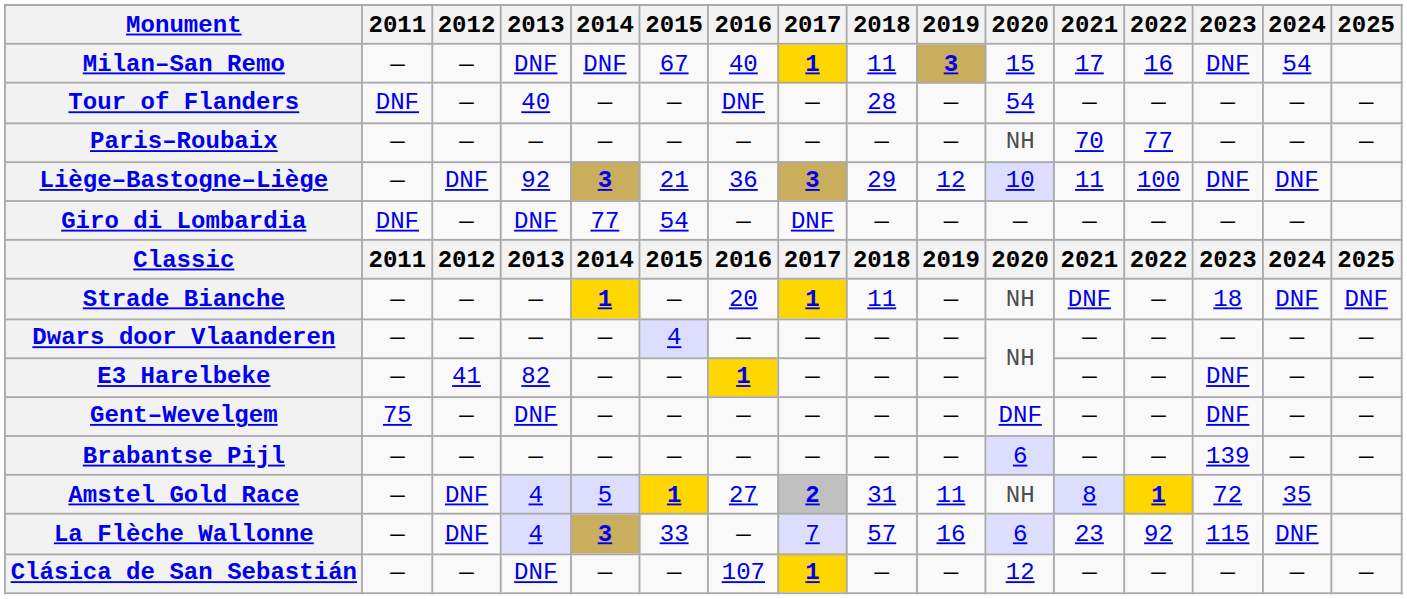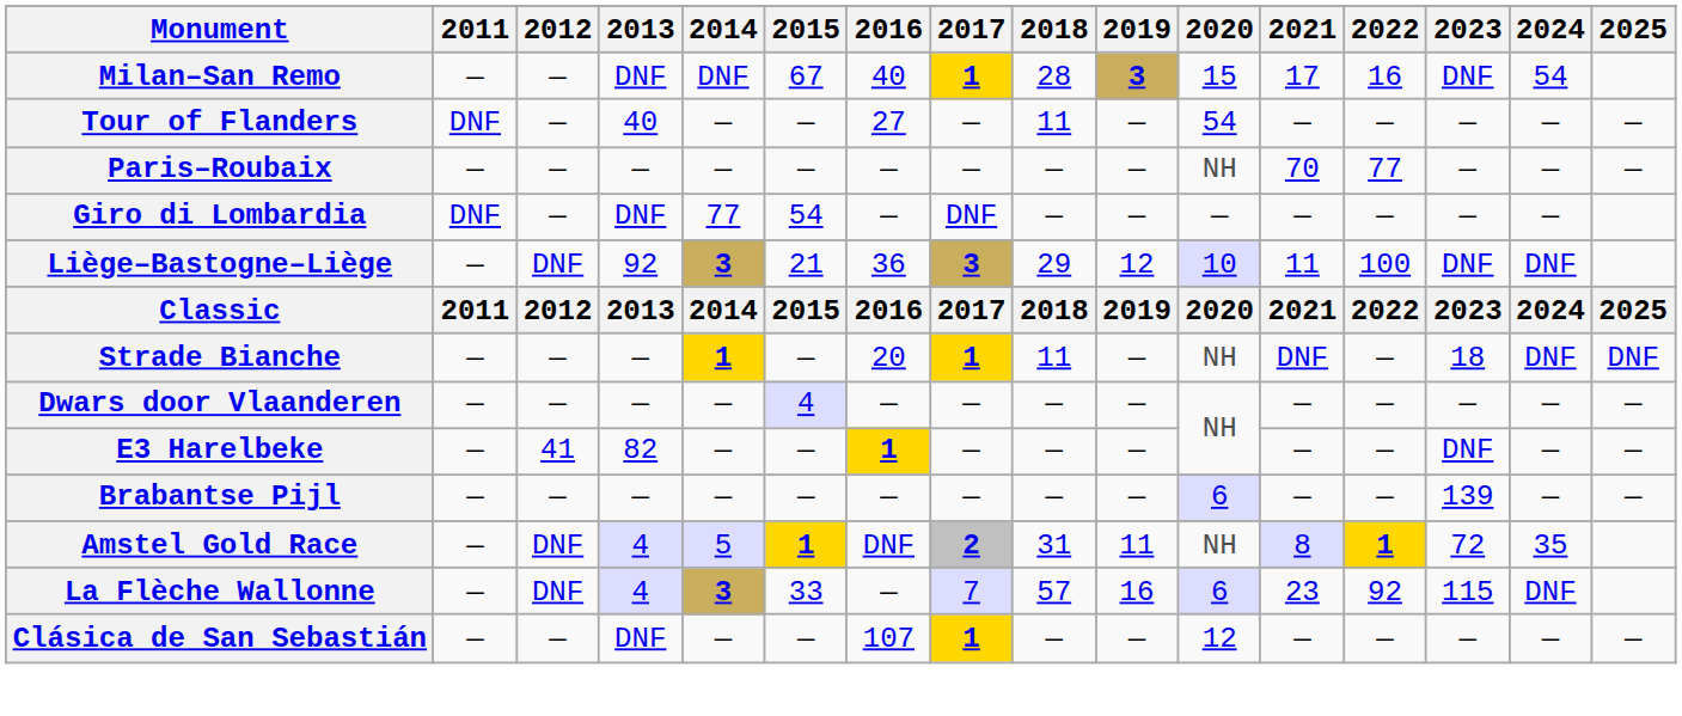 <table class="wikitable plainrowheaders">
 <tr>
 </tr>
 <tr>
 <th><a href='#'>Monument</a></th>
 <th scope="col">2011</th>
 <th scope="col">2012</th>
 <th scope="col">2013</th>
 <th scope="col">2014</th>
 <th scope="col">2015</th>
 <th scope="col">2016</th>
 <th scope="col">2017</th>
 <th scope="col">2018</th>
 <th scope="col">2019</th>
 <th scope="col">2020</th>
 <th scope="col">2021</th>
 <th scope="col">2022</th>
 <th scope="col">2023</th>
 <th scope="col">2024</th>
 <th scope="col">2025</th>
 </tr>
 <tr style="text-align:center;">
 <th scope="row"><a href='#'>Milan–San Remo</a></th>
 <td>—</td>
 <td>—</td>
 <td><a href='#'>DNF</a></td>
 <td><a href='#'>DNF</a></td>
 <td><a href='#'>67</a></td>
 <td><a href='#'>40</a></td>
 <td style="background:gold;"><a href='#'><strong>1</strong></a></td>
-<td><a href='#'>11</a></td>
+<td><a href='#'>28</a></td>
 <td style="background:#C9AE5D;"><a href='#'><strong>3</strong></a></td>
 <td><a href='#'>15</a></td>
 <td><a href='#'>17</a></td>
 <td><a href='#'>16</a></td>
 <td><a href='#'>DNF</a></td>
 <td><a href='#'>54</a></td>
 <td></td>
 </tr>
 <tr style="text-align:center;">
 <th scope="row"><a href='#'>Tour of Flanders</a></th>
 <td><a href='#'>DNF</a></td>
 <td>—</td>
 <td><a href='#'>40</a></td>
 <td>—</td>
 <td>—</td>
-<td><a href='#'>DNF</a></td>
+<td><a href='#'>27</a></td>
 <td>—</td>
-<td><a href='#'>28</a></td>
+<td><a href='#'>11</a></td>
 <td>—</td>
 <td><a href='#'>54</a></td>
 <td>—</td>
 <td>—</td>
 <td>—</td>
 <td>—</td>
 <td>—</td>
 </tr>
 <tr style="text-align:center;">
 <th scope="row"><a href='#'>Paris–Roubaix</a></th>
 <td>—</td>
 <td>—</td>
 <td>—</td>
 <td>—</td>
 <td>—</td>
 <td>—</td>
 <td>—</td>
 <td>—</td>
 <td>—</td>
 <td style="color:#4d4d4d;">NH</td>
 <td><a href='#'>70</a></td>
 <td><a href='#'>77</a></td>
 <td>—</td>
 <td>—</td>
 <td>—</td>
 </tr>
 <tr style="text-align:center;">
+<th scope="row"><a href='#'>Giro di Lombardia</a></th>
+<td><a href='#'>DNF</a></td>
+<td>—</td>
+<td><a href='#'>DNF</a></td>
+<td><a href='#'>77</a></td>
+<td><a href='#'>54</a></td>
+<td>—</td>
+<td><a href='#'>DNF</a></td>
+<td>—</td>
+<td>—</td>
+<td>—</td>
+<td>—</td>
+<td>—</td>
+<td>—</td>
+<td>—</td>
+<td></td>
+</tr>
+<tr style="text-align:center;">
 <th scope="row"><a href='#'>Liège–Bastogne–Liège</a></th>
 <td>—</td>
 <td><a href='#'>DNF</a></td>
 <td><a href='#'>92</a></td>
 <td style="background:#C9AE5D;"><a href='#'><strong>3</strong></a></td>
 <td><a href='#'>21</a></td>
 <td><a href='#'>36</a></td>
 <td style="background:#C9AE5D;"><a href='#'><strong>3</strong></a></td>
 <td><a href='#'>29</a></td>
 <td><a href='#'>12</a></td>
 <td style="background:#ddf;"><a href='#'>10</a></td>
 <td><a href='#'>11</a></td>
 <td><a href='#'>100</a></td>
 <td><a href='#'>DNF</a></td>
 <td><a href='#'>DNF</a></td>
-<td></td>
-</tr>
-<tr style="text-align:center;">
-<th scope="row"><a href='#'>Giro di Lombardia</a></th>
-<td><a href='#'>DNF</a></td>
-<td>—</td>
-<td><a href='#'>DNF</a></td>
-<td><a href='#'>77</a></td>
-<td><a href='#'>54</a></td>
-<td>—</td>
-<td><a href='#'>DNF</a></td>
-<td>—</td>
-<td>—</td>
-<td>—</td>
-<td>—</td>
-<td>—</td>
-<td>—</td>
-<td>—</td>
 <td></td>
 </tr>
 <tr>
 <th><a href='#'>Classic</a></th>
 <th scope="col">2011</th>
 <th scope="col">2012</th>
 <th scope="col">2013</th>
 <th scope="col">2014</th>
 <th scope="col">2015</th>
 <th scope="col">2016</th>
 <th scope="col">2017</th>
 <th scope="col">2018</th>
 <th scope="col">2019</th>
 <th scope="col">2020</th>
 <th scope="col">2021</th>
 <th scope="col">2022</th>
 <th scope="col">2023</th>
 <th scope="col">2024</th>
 <th scope="col">2025</th>
 </tr>
 <tr style="text-align:center;">
 <th scope="row"><a href='#'>Strade Bianche</a></th>
 <td>—</td>
 <td>—</td>
 <td>—</td>
 <td style="background:gold;"><a href='#'><strong>1</strong></a></td>
 <td>—</td>
 <td><a href='#'>20</a></td>
 <td style="background:gold;"><a href='#'><strong>1</strong></a></td>
 <td><a href='#'>11</a></td>
 <td>—</td>
 <td style="color:#4d4d4d;">NH</td>
 <td><a href='#'>DNF</a></td>
 <td>—</td>
 <td><a href='#'>18</a></td>
 <td><a href='#'>DNF</a></td>
 <td><a href='#'>DNF</a></td>
 </tr>
 <tr style="text-align:center;">
 <th scope="row"><a href='#'>Dwars door Vlaanderen</a></th>
 <td>—</td>
 <td>—</td>
 <td>—</td>
 <td>—</td>
 <td style="background:#ddf;"><a href='#'>4</a></td>
 <td>—</td>
 <td>—</td>
 <td>—</td>
 <td>—</td>
 <td style="color:#4d4d4d;" rowspan=2>NH</td>
 <td>—</td>
 <td>—</td>
 <td>—</td>
 <td>—</td>
 <td>—</td>
 </tr>
 <tr style="text-align:center;">
 <th scope="row"><a href='#'>E3 Harelbeke</a></th>
 <td>—</td>
 <td><a href='#'>41</a></td>
 <td><a href='#'>82</a></td>
 <td>—</td>
 <td>—</td>
 <td style="background:gold;"><a href='#'><strong>1</strong></a></td>
 <td>—</td>
 <td>—</td>
 <td>—</td>
 <td>—</td>
 <td>—</td>
 <td><a href='#'>DNF</a></td>
 <td>—</td>
 <td>—</td>
 </tr>
 <tr style="text-align:center;">
-<th scope="row"><a href='#'>Gent–Wevelgem</a></th>
-<td><a href='#'>75</a></td>
-<td>—</td>
-<td><a href='#'>DNF</a></td>
-<td>—</td>
-<td>—</td>
-<td>—</td>
-<td>—</td>
-<td>—</td>
-<td>—</td>
-<td><a href='#'>DNF</a></td>
-<td>—</td>
-<td>—</td>
-<td><a href='#'>DNF</a></td>
-<td>—</td>
-<td>—</td>
-</tr>
-<tr style="text-align:center;">
 <th scope="row"><a href='#'>Brabantse Pijl</a></th>
 <td>—</td>
 <td>—</td>
 <td>—</td>
 <td>—</td>
 <td>—</td>
 <td>—</td>
 <td>—</td>
 <td>—</td>
 <td>—</td>
 <td style="background:#ddf;"><a href='#'>6</a></td>
 <td>—</td>
 <td>—</td>
 <td><a href='#'>139</a></td>
 <td>—</td>
 <td>—</td>
 </tr>
 <tr style="text-align:center;">
 <th scope="row"><a href='#'>Amstel Gold Race</a></th>
 <td>—</td>
 <td><a href='#'>DNF</a></td>
 <td style="background:#ddf;"><a href='#'>4</a></td>
 <td style="background:#ddf;"><a href='#'>5</a></td>
 <td style="background:gold;"><a href='#'><strong>1</strong></a></td>
-<td><a href='#'>27</a></td>
+<td><a href='#'>DNF</a></td>
 <td style="background:#C0C0C0;"><a href='#'><strong>2</strong></a></td>
 <td><a href='#'>31</a></td>
 <td><a href='#'>11</a></td>
 <td style="color:#4d4d4d;">NH</td>
 <td style="background:#ddf;"><a href='#'>8</a></td>
 <td style="background:gold;"><a href='#'><strong>1</strong></a></td>
 <td><a href='#'>72</a></td>
 <td><a href='#'>35</a></td>
 <td></td>
 </tr>
 <tr style="text-align:center;">
 <th scope="row"><a href='#'>La Flèche Wallonne</a></th>
 <td>—</td>
 <td><a href='#'>DNF</a></td>
 <td style="background:#ddf;"><a href='#'>4</a></td>
 <td style="background:#C9AE5D;"><a href='#'><strong>3</strong></a></td>
 <td><a href='#'>33</a></td>
 <td>—</td>
 <td style="background:#ddf;"><a href='#'>7</a></td>
 <td><a href='#'>57</a></td>
 <td><a href='#'>16</a></td>
 <td style="background:#ddf;"><a href='#'>6</a></td>
 <td><a href='#'>23</a></td>
 <td><a href='#'>92</a></td>
 <td><a href='#'>115</a></td>
 <td><a href='#'>DNF</a></td>
 <td></td>
 </tr>
 <tr style="text-align:center;">
 <th scope="row"><a href='#'>Clásica de San Sebastián</a></th>
 <td>—</td>
 <td>—</td>
 <td><a href='#'>DNF</a></td>
 <td>—</td>
 <td>—</td>
 <td><a href='#'>107</a></td>
 <td style="background:gold;"><a href='#'><strong>1</strong></a></td>
 <td>—</td>
 <td>—</td>
 <td><a href='#'>12</a></td>
 <td>—</td>
 <td>—</td>
 <td>—</td>
 <td>—</td>
 <td>—</td>
 </tr>
 </table>
